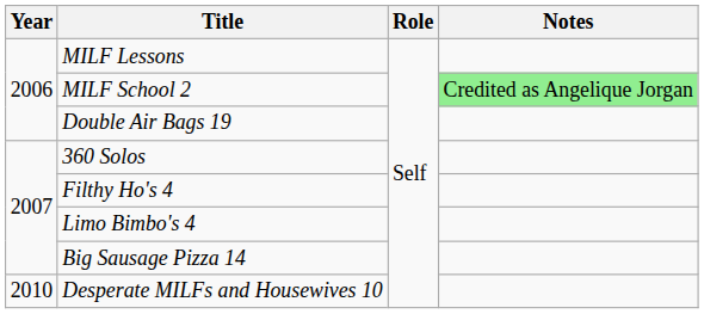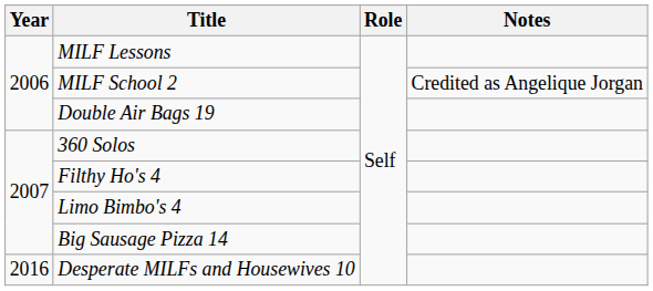 <table class="wikitable">
 <tr>
 <th>Year</th>
 <th>Title</th>
 <th>Role</th>
 <th>Notes</th>
 </tr>
 <tr>
 <td rowspan="3">2006</td>
 <td><em>MILF Lessons</em></td>
 <td rowspan="8">Self</td>
 <td></td>
 </tr>
 <tr>
 <td><em>MILF School 2</em></td>
-<td style="background: lightgreen;">Credited as Angelique Jorgan</td>
+<td>Credited as Angelique Jorgan</td>
 </tr>
 <tr>
 <td><em>Double Air Bags 19</em></td>
 <td></td>
 </tr>
 <tr>
 <td rowspan="4">2007</td>
 <td><em>360 Solos</em></td>
 <td></td>
 </tr>
 <tr>
 <td><em>Filthy Ho's 4</em></td>
 <td></td>
 </tr>
 <tr>
 <td><em>Limo Bimbo's 4</em></td>
 <td></td>
 </tr>
 <tr>
 <td><em>Big Sausage Pizza 14</em></td>
 <td></td>
 </tr>
 <tr>
-<td>2010</td>
+<td>2016</td>
 <td><em>Desperate MILFs and Housewives 10</em></td>
 <td></td>
 </tr>
 </table>
